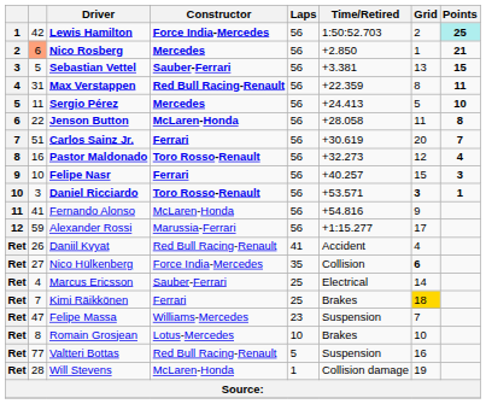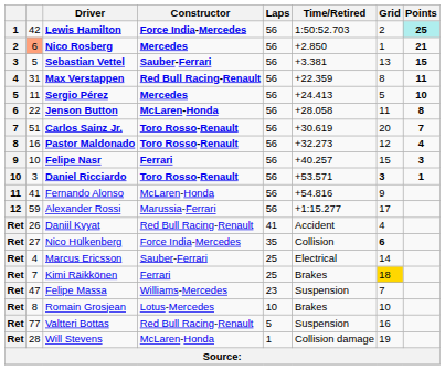 <table class="wikitable" style="font-size: 85%;">
 <tr>
 <th></th>
 <th></th>
 <th>Driver</th>
 <th>Constructor</th>
 <th>Laps</th>
 <th>Time/Retired</th>
 <th>Grid</th>
 <th>Points</th>
 </tr>
 <tr>
 <th>1</th>
 <td align="center">42</td>
 <td> <strong><a href='#'>Lewis Hamilton</a></strong></td>
 <td><strong><a href='#'>Force India</a>-<a href='#'>Mercedes</a></strong></td>
 <td>56</td>
 <td>1:50:52.703</td>
 <td>2</td>
 <td align="center" style="background: paleturquoise;"><strong>25</strong></td>
 </tr>
 <tr>
 <th>2</th>
 <td align="center" style="background: lightsalmon;">6</td>
 <td> <strong><a href='#'>Nico Rosberg</a></strong></td>
 <td><strong><a href='#'>Mercedes</a></strong></td>
 <td>56</td>
 <td>+2.850</td>
 <td>1</td>
 <td align="center"><strong>21</strong></td>
 </tr>
 <tr>
 <th>3</th>
 <td align="center">5</td>
 <td> <strong><a href='#'>Sebastian Vettel</a></strong></td>
 <td><strong><a href='#'>Sauber</a>-<a href='#'>Ferrari</a></strong></td>
 <td>56</td>
 <td>+3.381</td>
 <td>13</td>
 <td align="center"><strong>15</strong></td>
 </tr>
 <tr>
 <th>4</th>
 <td align="center">31</td>
 <td> <strong><a href='#'>Max Verstappen</a></strong></td>
 <td><strong><a href='#'>Red Bull Racing</a>-<a href='#'>Renault</a></strong></td>
 <td>56</td>
 <td>+22.359</td>
 <td>8</td>
 <td align="center"><strong>11</strong></td>
 </tr>
 <tr>
 <th>5</th>
 <td align="center">11</td>
 <td> <strong><a href='#'>Sergio Pérez</a></strong></td>
 <td><strong><a href='#'>Mercedes</a></strong></td>
 <td>56</td>
 <td>+24.413</td>
 <td>5</td>
 <td align="center"><strong>10</strong></td>
 </tr>
 <tr>
 <th>6</th>
 <td align="center">22</td>
 <td> <strong><a href='#'>Jenson Button</a></strong></td>
 <td><strong><a href='#'>McLaren</a>-<a href='#'>Honda</a></strong></td>
 <td>56</td>
 <td>+28.058</td>
 <td>11</td>
 <td align="center"><strong>8</strong></td>
 </tr>
 <tr>
 <th>7</th>
 <td align="center">51</td>
 <td> <strong><a href='#'>Carlos Sainz Jr.</a></strong></td>
-<td><strong><a href='#'>Ferrari</a></strong></td>
+<td><strong><a href='#'>Toro Rosso</a>-<a href='#'>Renault</a></strong></td>
 <td>56</td>
 <td>+30.619</td>
 <td>20</td>
 <td align="center"><strong>7</strong></td>
 </tr>
 <tr>
 <th>8</th>
 <td align="center">16</td>
 <td> <strong><a href='#'>Pastor Maldonado</a></strong></td>
 <td><strong><a href='#'>Toro Rosso</a>-<a href='#'>Renault</a></strong></td>
 <td>56</td>
 <td>+32.273</td>
 <td>12</td>
 <td align="center"><strong>4</strong></td>
 </tr>
 <tr>
 <th>9</th>
 <td align="center">10</td>
 <td> <strong><a href='#'>Felipe Nasr</a></strong></td>
 <td><strong><a href='#'>Ferrari</a></strong></td>
 <td>56</td>
 <td>+40.257</td>
 <td>15</td>
 <td align="center"><strong>3</strong></td>
 </tr>
 <tr>
 <th>10</th>
 <td align="center">3</td>
 <td> <strong><a href='#'>Daniel Ricciardo</a></strong></td>
 <td><strong><a href='#'>Toro Rosso</a>-<a href='#'>Renault</a></strong></td>
 <td>56</td>
 <td>+53.571</td>
 <td><strong>3</strong></td>
 <td align="center"><strong>1</strong></td>
 </tr>
 <tr>
 <th>11</th>
 <td align="center">41</td>
 <td> <a href='#'>Fernando Alonso</a></td>
 <td><a href='#'>McLaren</a>-<a href='#'>Honda</a></td>
 <td>56</td>
 <td>+54.816</td>
 <td>9</td>
 <td></td>
 </tr>
 <tr>
 <th>12</th>
 <td align="center">59</td>
 <td> <a href='#'>Alexander Rossi</a></td>
 <td><a href='#'>Marussia</a>-<a href='#'>Ferrari</a></td>
 <td>56</td>
 <td>+1:15.277</td>
 <td>17</td>
 <td></td>
 </tr>
 <tr>
 <th>Ret</th>
 <td align="center">26</td>
 <td> <a href='#'>Daniil Kvyat</a></td>
 <td><a href='#'>Red Bull Racing</a>-<a href='#'>Renault</a></td>
 <td>41</td>
 <td>Accident</td>
 <td>4</td>
 <td></td>
 </tr>
 <tr>
 <th>Ret</th>
 <td align="center">27</td>
 <td> <a href='#'>Nico Hülkenberg</a></td>
 <td><a href='#'>Force India</a>-<a href='#'>Mercedes</a></td>
 <td>35</td>
 <td>Collision</td>
 <td><strong>6</strong></td>
 <td></td>
 </tr>
 <tr>
 <th>Ret</th>
 <td align="center">4</td>
 <td> <a href='#'>Marcus Ericsson</a></td>
 <td><a href='#'>Sauber</a>-<a href='#'>Ferrari</a></td>
 <td>25</td>
 <td>Electrical</td>
 <td>14</td>
 <td></td>
 </tr>
 <tr>
 <th>Ret</th>
 <td align="center">7</td>
 <td> <a href='#'>Kimi Räikkönen</a></td>
 <td><a href='#'>Ferrari</a></td>
 <td>25</td>
 <td>Brakes</td>
 <td style="background: gold;">18</td>
 <td></td>
 </tr>
 <tr>
 <th>Ret</th>
 <td align="center">47</td>
 <td> <a href='#'>Felipe Massa</a></td>
 <td><a href='#'>Williams</a>-<a href='#'>Mercedes</a></td>
 <td>23</td>
 <td>Suspension</td>
 <td>7</td>
 <td></td>
 </tr>
 <tr>
 <th>Ret</th>
 <td align="center">8</td>
 <td> <a href='#'>Romain Grosjean</a></td>
 <td><a href='#'>Lotus</a>-<a href='#'>Mercedes</a></td>
 <td>10</td>
 <td>Brakes</td>
 <td>10</td>
 <td></td>
 </tr>
 <tr>
 <th>Ret</th>
 <td align="center">77</td>
 <td> <a href='#'>Valtteri Bottas</a></td>
 <td><a href='#'>Red Bull Racing</a>-<a href='#'>Renault</a></td>
 <td>5</td>
 <td>Suspension</td>
 <td>16</td>
 <td></td>
 </tr>
 <tr>
 <th>Ret</th>
 <td align="center">28</td>
 <td> <a href='#'>Will Stevens</a></td>
 <td><a href='#'>McLaren</a>-<a href='#'>Honda</a></td>
 <td>1</td>
 <td>Collision damage</td>
 <td>19</td>
 <td></td>
 </tr>
 <tr>
 <th colspan=8>Source:</th>
 </tr>
 <tr>
 </tr>
 </table>
